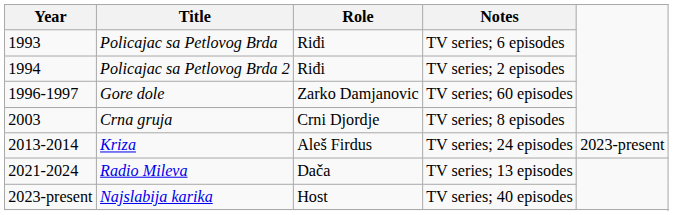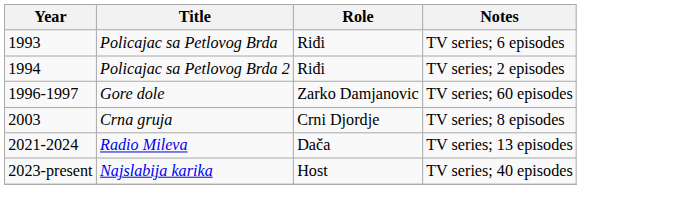 <table class="wikitable sortable">
 <tr>
 <th>Year</th>
 <th>Title</th>
 <th>Role</th>
 <th class="unsortable">Notes</th>
 </tr>
 <tr>
 <td>1993</td>
 <td><em>Policajac sa Petlovog Brda</em></td>
 <td>Riđi</td>
 <td>TV series; 6 episodes</td>
 </tr>
 <tr>
 <td>1994</td>
 <td><em>Policajac sa Petlovog Brda 2</em></td>
 <td>Riđi</td>
 <td>TV series; 2 episodes</td>
 </tr>
 <tr>
 <td>1996-1997</td>
 <td><em>Gore dole</em></td>
 <td>Zarko Damjanovic</td>
 <td>TV series; 60 episodes</td>
 </tr>
 <tr>
 <td>2003</td>
 <td><em>Crna gruja</em></td>
 <td>Crni Djordje</td>
 <td>TV series; 8 episodes</td>
 </tr>
 <tr>
-<td>2013-2014</td>
-<td><em><a href='#'>Kriza</a></em></td>
-<td>Aleš Firdus</td>
-<td>TV series; 24 episodes</td>
-<td>2023-present</td>
-</tr>
-<tr>
 <td>2021-2024</td>
 <td><em><a href='#'>Radio Mileva</a></em></td>
 <td>Dača</td>
 <td>TV series; 13 episodes</td>
 </tr>
 <tr>
 <td>2023-present</td>
 <td><em><a href='#'>Najslabija karika</a></em></td>
 <td>Host</td>
 <td>TV series; 40 episodes</td>
 </tr>
 <tr>
 </tr>
 </table>
